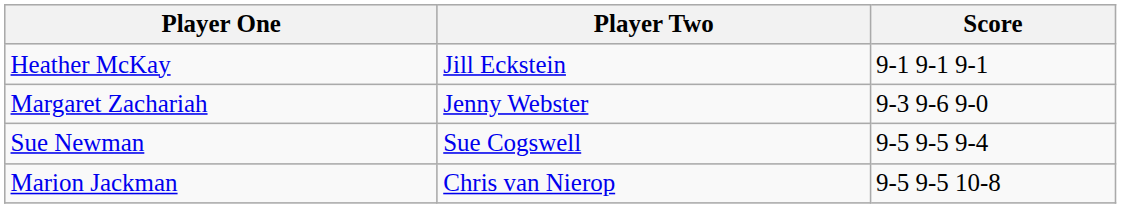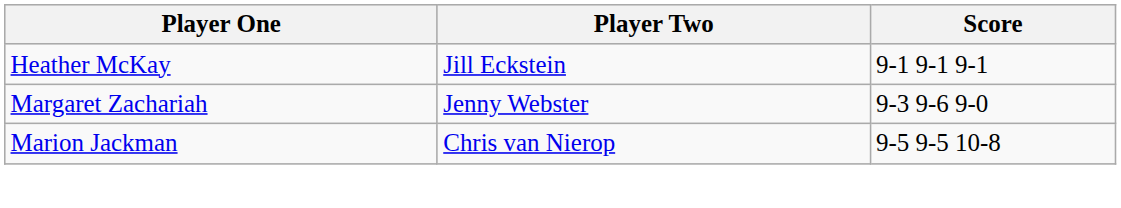 <table class="wikitable">
 <tr>
 <th width=270>Player One</th>
 <th width=270>Player Two</th>
 <th width=150>Score</th>
 </tr>
 <tr>
 <td> <a href='#'>Heather McKay</a></td>
 <td> <a href='#'>Jill Eckstein</a></td>
 <td>9-1 9-1 9-1</td>
 </tr>
 <tr>
 <td> <a href='#'>Margaret Zachariah</a></td>
 <td> <a href='#'>Jenny Webster</a></td>
 <td>9-3 9-6 9-0</td>
 </tr>
 <tr>
-<td> <a href='#'>Sue Newman</a></td>
-<td> <a href='#'>Sue Cogswell</a></td>
-<td>9-5 9-5 9-4</td>
-</tr>
-<tr>
 <td> <a href='#'>Marion Jackman</a></td>
 <td> <a href='#'>Chris van Nierop</a></td>
 <td>9-5 9-5 10-8</td>
 </tr>
 </table>
